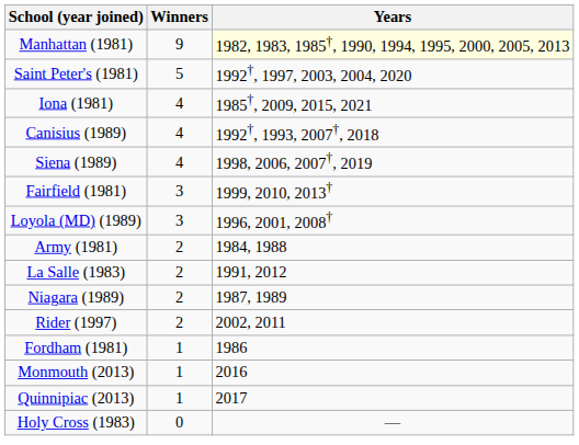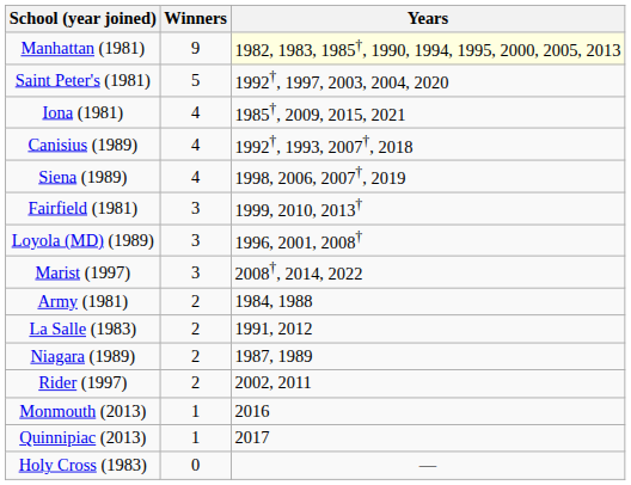 <table class=wikitable>
 <tr>
 <th>School (year joined)</th>
 <th>Winners</th>
 <th>Years</th>
 </tr>
 <tr>
 <td align=center><a href='#'>Manhattan</a> (1981)</td>
 <td align=center>9</td>
 <td style="background: lightyellow;">1982, 1983, 1985<sup>†</sup>, 1990, 1994, 1995, 2000, 2005, 2013</td>
 </tr>
 <tr>
 <td align=center><a href='#'>Saint Peter's</a> (1981)</td>
 <td align=center>5</td>
 <td>1992<sup>†</sup>, 1997, 2003, 2004, 2020</td>
 </tr>
 <tr>
 <td align=center><a href='#'>Iona</a> (1981)</td>
 <td align=center>4</td>
 <td>1985<sup>†</sup>, 2009, 2015, 2021</td>
 </tr>
 <tr>
 <td align=center><a href='#'>Canisius</a> (1989)</td>
 <td align=center>4</td>
 <td>1992<sup>†</sup>, 1993, 2007<sup>†</sup>, 2018</td>
 </tr>
 <tr>
 <td align=center><a href='#'>Siena</a> (1989)</td>
 <td align=center>4</td>
 <td>1998, 2006, 2007<sup>†</sup>, 2019</td>
 </tr>
 <tr>
 <td align=center><a href='#'>Fairfield</a> (1981)</td>
 <td align=center>3</td>
 <td>1999, 2010, 2013<sup>†</sup></td>
 </tr>
 <tr>
 <td align=center><a href='#'>Loyola (MD)</a> (1989)</td>
 <td align=center>3</td>
 <td>1996, 2001, 2008<sup>†</sup></td>
 </tr>
 <tr>
+<td align=center><a href='#'>Marist</a> (1997)</td>
+<td align=center>3</td>
+<td>2008<sup>†</sup>, 2014, 2022</td>
+</tr>
+<tr>
 <td align=center><a href='#'>Army</a> (1981)</td>
 <td align=center>2</td>
 <td>1984, 1988</td>
 </tr>
 <tr>
 <td align=center><a href='#'>La Salle</a> (1983)</td>
 <td align=center>2</td>
 <td>1991, 2012</td>
 </tr>
 <tr>
 <td align=center><a href='#'>Niagara</a> (1989)</td>
 <td align=center>2</td>
 <td>1987, 1989</td>
 </tr>
 <tr>
 <td align=center><a href='#'>Rider</a> (1997)</td>
 <td align=center>2</td>
 <td>2002, 2011</td>
 </tr>
 <tr>
-<td align=center><a href='#'>Fordham</a> (1981)</td>
-<td align=center>1</td>
-<td>1986</td>
-</tr>
-<tr>
 <td align=center><a href='#'>Monmouth</a> (2013)</td>
 <td align=center>1</td>
 <td>2016</td>
 </tr>
 <tr>
 <td align=center><a href='#'>Quinnipiac</a> (2013)</td>
 <td align=center>1</td>
 <td>2017</td>
 </tr>
 <tr>
 <td align=center><a href='#'>Holy Cross</a> (1983)</td>
 <td align=center>0</td>
 <td align=center>—</td>
 </tr>
 </table>
